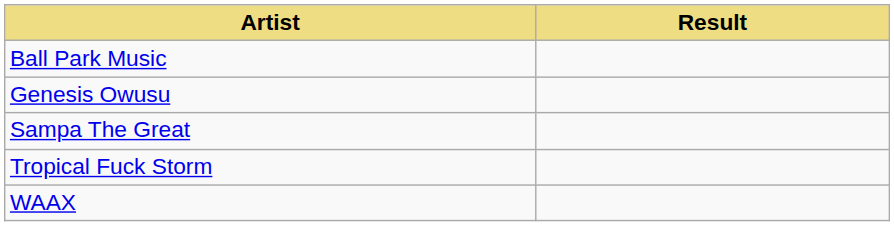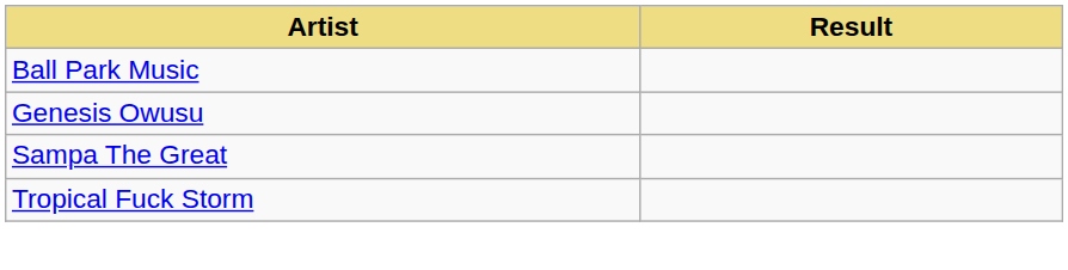 <table class="wikitable" width=100%>
 <tr>
 <th style="width:15%;background:#EEDD82;">Artist</th>
 <th style="width:10%;background:#EEDD82;">Result</th>
 </tr>
 <tr>
 <td><a href='#'>Ball Park Music</a></td>
 <td></td>
 </tr>
 <tr>
 <td><a href='#'>Genesis Owusu</a></td>
 <td></td>
 </tr>
 <tr>
 <td><a href='#'>Sampa The Great</a></td>
 <td></td>
 </tr>
 <tr>
 <td><a href='#'>Tropical Fuck Storm</a></td>
 <td></td>
 </tr>
-<tr>
-<td><a href='#'>WAAX</a></td>
-<td></td>
-</tr>
 </table>
